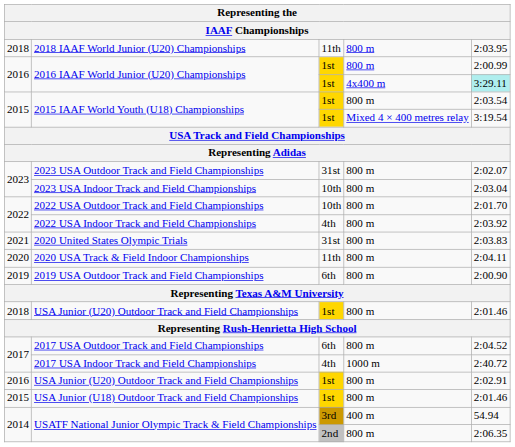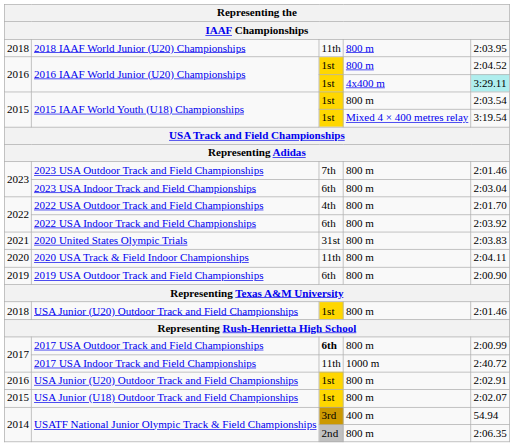 <table class="wikitable sortable">
 <tr>
 <th colspan="5">Representing the </th>
 </tr>
 <tr>
 <th colspan="5"><a href='#'>IAAF</a> Championships</th>
 </tr>
 <tr>
 <td>2018</td>
 <td><a href='#'>2018 IAAF World Junior (U20) Championships</a></td>
 <td>11th</td>
 <td><a href='#'>800 m</a></td>
 <td>2:03.95</td>
 </tr>
 <tr>
 <td rowspan=2>2016</td>
 <td rowspan=2><a href='#'>2016 IAAF World Junior (U20) Championships</a></td>
 <td bgcolor=gold>1st</td>
 <td><a href='#'>800 m</a></td>
-<td>2:00.99</td>
+<td>2:04.52</td>
 </tr>
 <tr>
 <td bgcolor=gold>1st</td>
 <td><a href='#'>4x400 m</a></td>
 <td style="background: paleturquoise;">3:29.11</td>
 </tr>
 <tr>
 <td rowspan=2>2015</td>
 <td rowspan=2><a href='#'>2015 IAAF World Youth (U18) Championships</a></td>
 <td bgcolor=gold>1st</td>
 <td>800 m</td>
 <td>2:03.54</td>
 </tr>
 <tr>
 <td bgcolor=gold>1st</td>
 <td><a href='#'>Mixed 4 × 400 metres relay</a></td>
 <td>3:19.54</td>
 </tr>
 <tr>
 <th colspan="5"><a href='#'>USA Track and Field Championships</a></th>
 </tr>
 <tr>
 <th colspan="5">Representing <a href='#'>Adidas</a></th>
 </tr>
 <tr>
 <td rowspan="2">2023</td>
 <td><a href='#'>2023 USA Outdoor Track and Field Championships</a></td>
-<td>31st</td>
+<td>7th</td>
 <td>800 m</td>
-<td>2:02.07</td>
+<td>2:01.46</td>
 </tr>
 <tr>
 <td><a href='#'>2023 USA Indoor Track and Field Championships</a></td>
-<td>10th</td>
+<td>6th</td>
 <td>800 m</td>
 <td>2:03.04</td>
 </tr>
 <tr>
 <td rowspan=2>2022</td>
 <td><a href='#'>2022 USA Outdoor Track and Field Championships</a></td>
-<td>10th</td>
+<td>4th</td>
 <td>800 m</td>
 <td>2:01.70</td>
 </tr>
 <tr>
 <td><a href='#'>2022 USA Indoor Track and Field Championships</a></td>
-<td>4th</td>
+<td>6th</td>
 <td>800 m</td>
 <td>2:03.92</td>
 </tr>
 <tr>
 <td>2021</td>
 <td><a href='#'>2020 United States Olympic Trials</a></td>
 <td>31st</td>
 <td>800 m</td>
 <td>2:03.83</td>
 </tr>
 <tr>
 <td>2020</td>
 <td><a href='#'>2020 USA Track & Field Indoor Championships</a></td>
 <td>11th</td>
 <td>800 m</td>
 <td>2:04.11</td>
 </tr>
 <tr>
 <td>2019</td>
 <td><a href='#'>2019 USA Outdoor Track and Field Championships</a></td>
 <td>6th</td>
 <td>800 m</td>
 <td>2:00.90</td>
 </tr>
 <tr>
 <th colspan="5">Representing <a href='#'>Texas A&M University</a></th>
 </tr>
 <tr>
 <td>2018</td>
 <td><a href='#'>USA Junior (U20) Outdoor Track and Field Championships</a></td>
 <td bgcolor=gold>1st</td>
 <td>800 m</td>
 <td>2:01.46</td>
 </tr>
 <tr>
 <th colspan="5">Representing <a href='#'>Rush-Henrietta High School</a></th>
 </tr>
 <tr>
 <td rowspan=2>2017</td>
 <td><a href='#'>2017 USA Outdoor Track and Field Championships</a></td>
-<td>6th</td>
+<td><strong>6th</strong></td>
 <td>800 m</td>
-<td>2:04.52</td>
+<td>2:00.99</td>
 </tr>
 <tr>
 <td><a href='#'>2017 USA Indoor Track and Field Championships</a></td>
-<td>4th</td>
+<td>11th</td>
 <td>1000 m</td>
 <td>2:40.72</td>
 </tr>
 <tr>
 <td>2016</td>
 <td><a href='#'>USA Junior (U20) Outdoor Track and Field Championships</a></td>
 <td bgcolor=gold>1st</td>
 <td>800 m</td>
 <td>2:02.91</td>
 </tr>
 <tr>
 <td>2015</td>
 <td><a href='#'>USA Junior (U18) Outdoor Track and Field Championships</a></td>
 <td bgcolor=gold>1st</td>
 <td>800 m</td>
-<td>2:01.46</td>
+<td>2:02.07</td>
 </tr>
 <tr>
 <td rowspan=2>2014</td>
 <td rowspan=2><a href='#'>USATF National Junior Olympic Track & Field Championships</a></td>
 <td bgcolor=cc9900>3rd</td>
 <td>400 m</td>
 <td>54.94</td>
 </tr>
 <tr>
 <td bgcolor=silver>2nd</td>
 <td>800 m</td>
 <td>2:06.35</td>
 </tr>
 </table>
